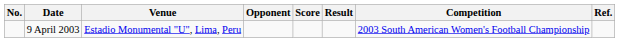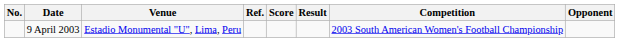 <table class="wikitable">
 <tr>
 <th>No.</th>
 <th>Date</th>
 <th>Venue</th>
-<th>Opponent</th>
+<th>Ref.</th>
 <th>Score</th>
 <th>Result</th>
 <th>Competition</th>
-<th>Ref.</th>
+<th>Opponent</th>
 </tr>
 <tr>
 <td></td>
 <td>9 April 2003</td>
 <td><a href='#'>Estadio Monumental "U"</a>, <a href='#'>Lima</a>, <a href='#'>Peru</a></td>
 <td></td>
 <td></td>
 <td></td>
 <td><a href='#'>2003 South American Women's Football Championship</a></td>
 <td></td>
 </tr>
 </table>
